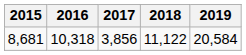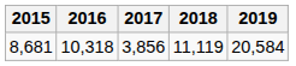 <table class="wikitable">
 <tr>
 <th>2015</th>
 <th>2016</th>
 <th>2017</th>
 <th>2018</th>
 <th>2019</th>
 </tr>
 <tr>
 <td>8,681</td>
 <td>10,318</td>
 <td>3,856</td>
-<td>11,122</td>
+<td>11,119</td>
 <td>20,584</td>
 </tr>
 </table>
